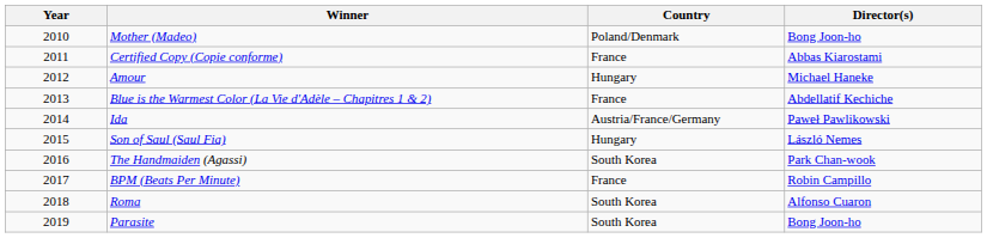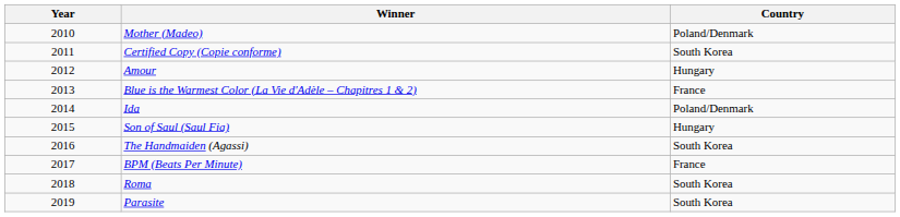 <table class="wikitable" width="95%" cellpadding="5">
 <tr>
 <th width="100"><strong>Year</strong></th>
 <th width="500"><strong>Winner</strong></th>
 <th width="200"><strong>Country</strong></th>
-<th width="200"><strong>Director(s)</strong></th>
 </tr>
 <tr>
 <td style="text-align:center;">2010</td>
 <td><em><a href='#'>Mother (Madeo)</a></em></td>
 <td>Poland/Denmark</td>
-<td><a href='#'>Bong Joon-ho</a></td>
 </tr>
 <tr>
 <td style="text-align:center;">2011</td>
 <td><em><a href='#'>Certified Copy (Copie conforme)</a></em></td>
-<td>France</td>
-<td><a href='#'>Abbas Kiarostami</a></td>
+<td>South Korea</td>
 </tr>
 <tr>
 <td style="text-align:center;">2012</td>
 <td><em><a href='#'>Amour</a></em></td>
 <td>Hungary</td>
-<td><a href='#'>Michael Haneke</a></td>
 </tr>
 <tr>
 <td style="text-align:center;">2013</td>
 <td><em><a href='#'>Blue is the Warmest Color (La Vie d'Adèle – Chapitres 1 & 2)</a></em></td>
 <td>France</td>
-<td><a href='#'>Abdellatif Kechiche</a></td>
 </tr>
 <tr>
 <td style="text-align:center;">2014</td>
 <td><a href='#'><em>Ida</em></a></td>
-<td>Austria/France/Germany</td>
-<td><a href='#'>Paweł Pawlikowski</a></td>
+<td>Poland/Denmark</td>
 </tr>
 <tr>
 <td style="text-align:center;">2015</td>
 <td><em><a href='#'>Son of Saul (Saul Fia)</a></em></td>
 <td>Hungary</td>
-<td><a href='#'>László Nemes</a></td>
 </tr>
 <tr>
 <td style="text-align:center;">2016</td>
 <td><em><a href='#'>The Handmaiden</a> (Agassi)</em></td>
 <td>South Korea</td>
-<td><a href='#'>Park Chan-wook</a></td>
 </tr>
 <tr>
 <td style="text-align:center;">2017</td>
 <td><em><a href='#'>BPM (Beats Per Minute)</a></em></td>
 <td>France</td>
-<td><a href='#'>Robin Campillo</a></td>
 </tr>
 <tr>
 <td style="text-align:center;">2018</td>
 <td><em><a href='#'>Roma</a></em></td>
 <td>South Korea</td>
-<td><a href='#'>Alfonso Cuaron</a></td>
 </tr>
 <tr>
 <td style="text-align:center;">2019</td>
 <td><em><a href='#'>Parasite</a></em></td>
 <td>South Korea</td>
-<td><a href='#'>Bong Joon-ho</a></td>
 </tr>
 </table>
